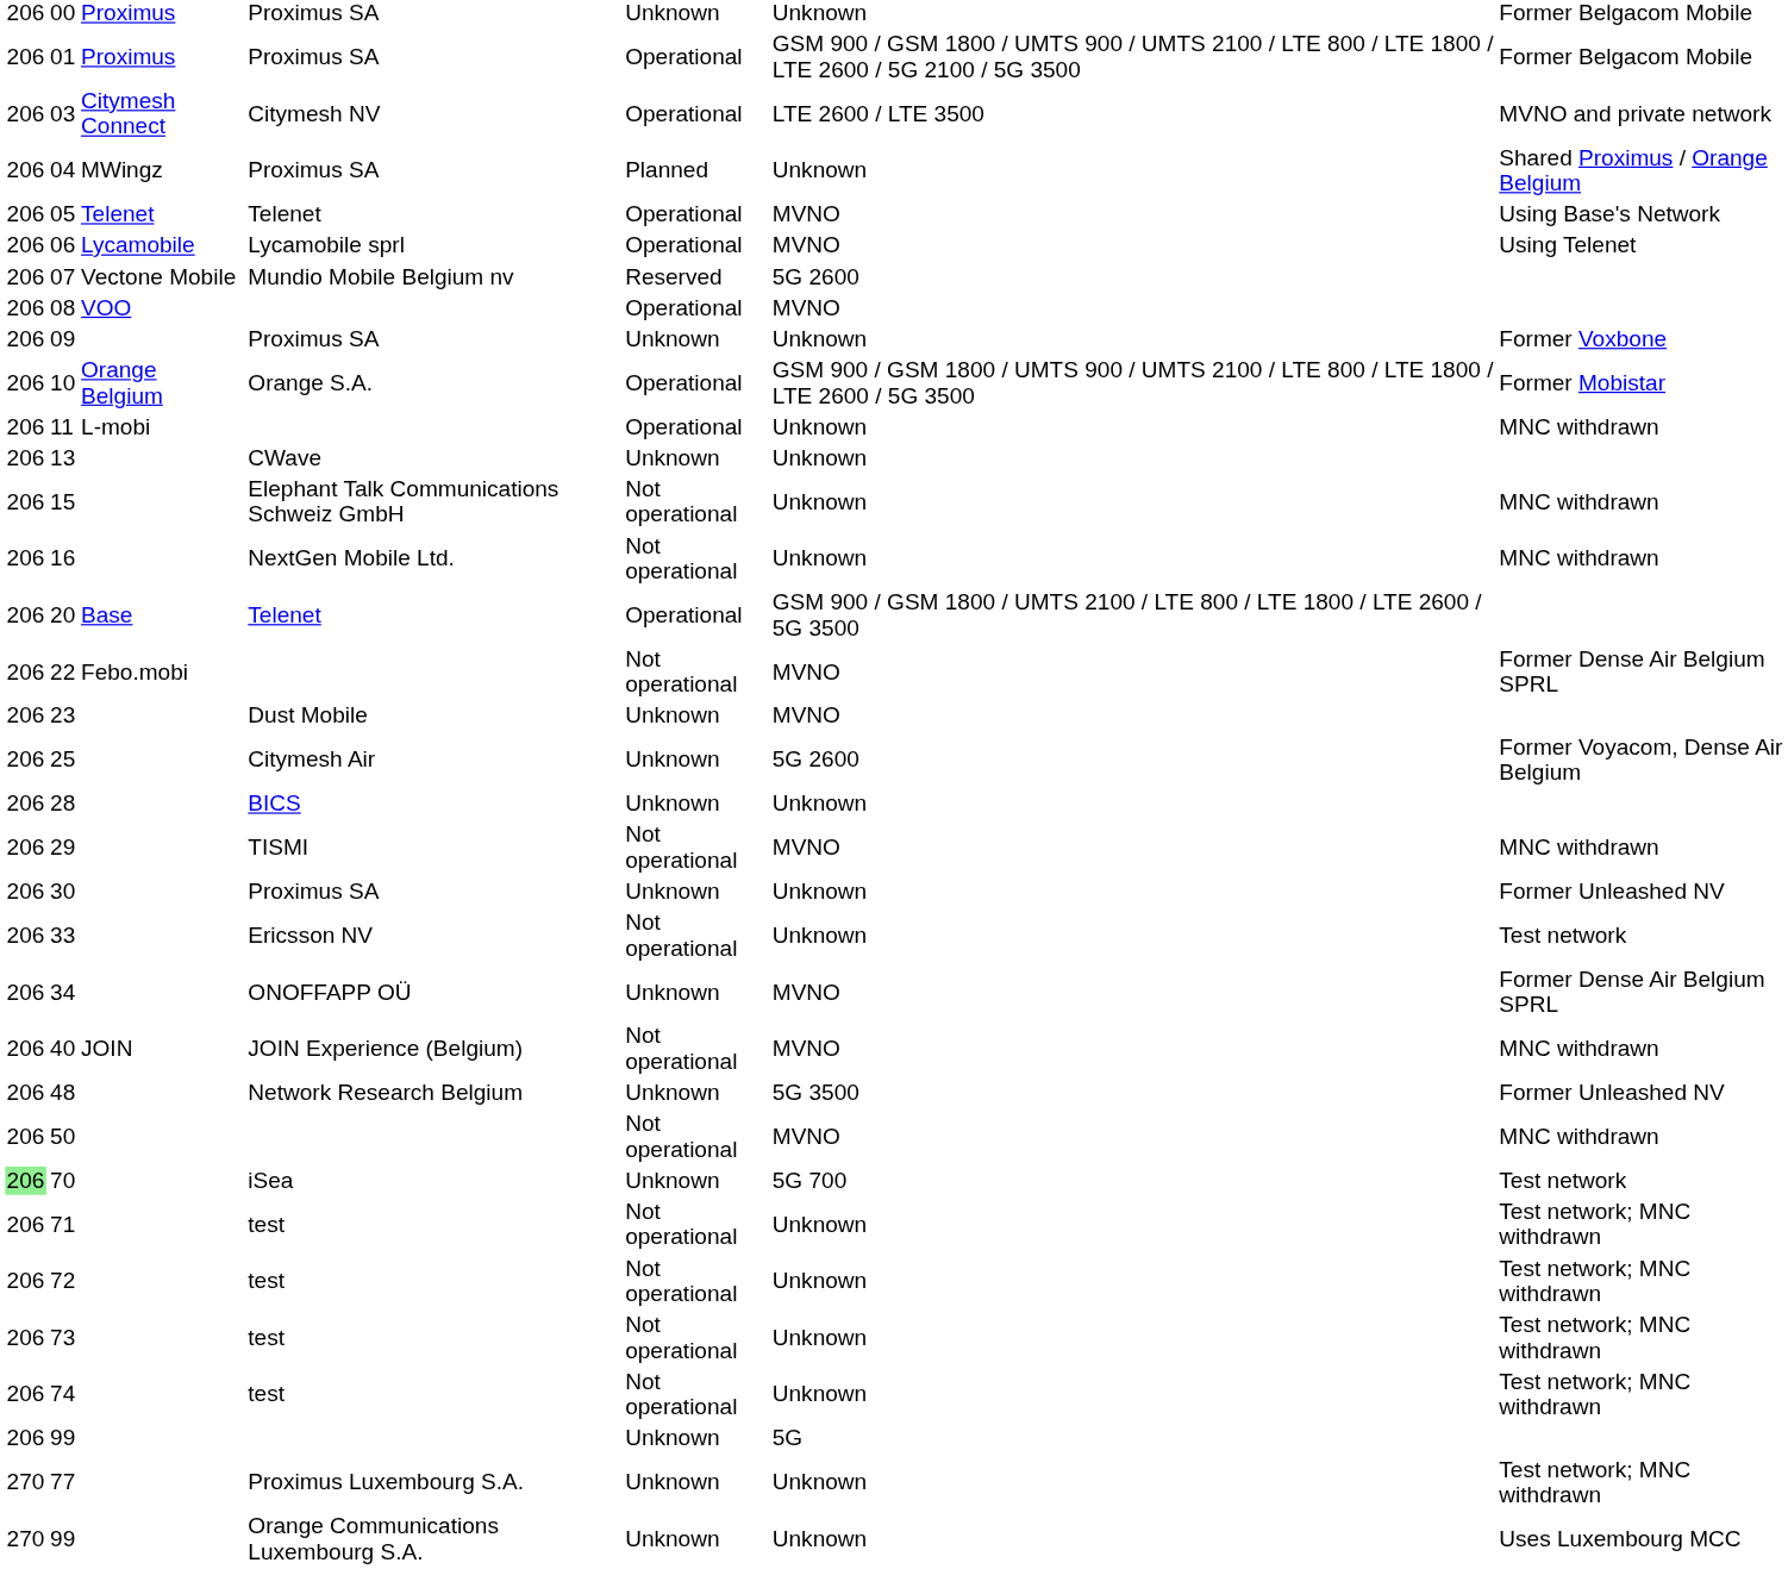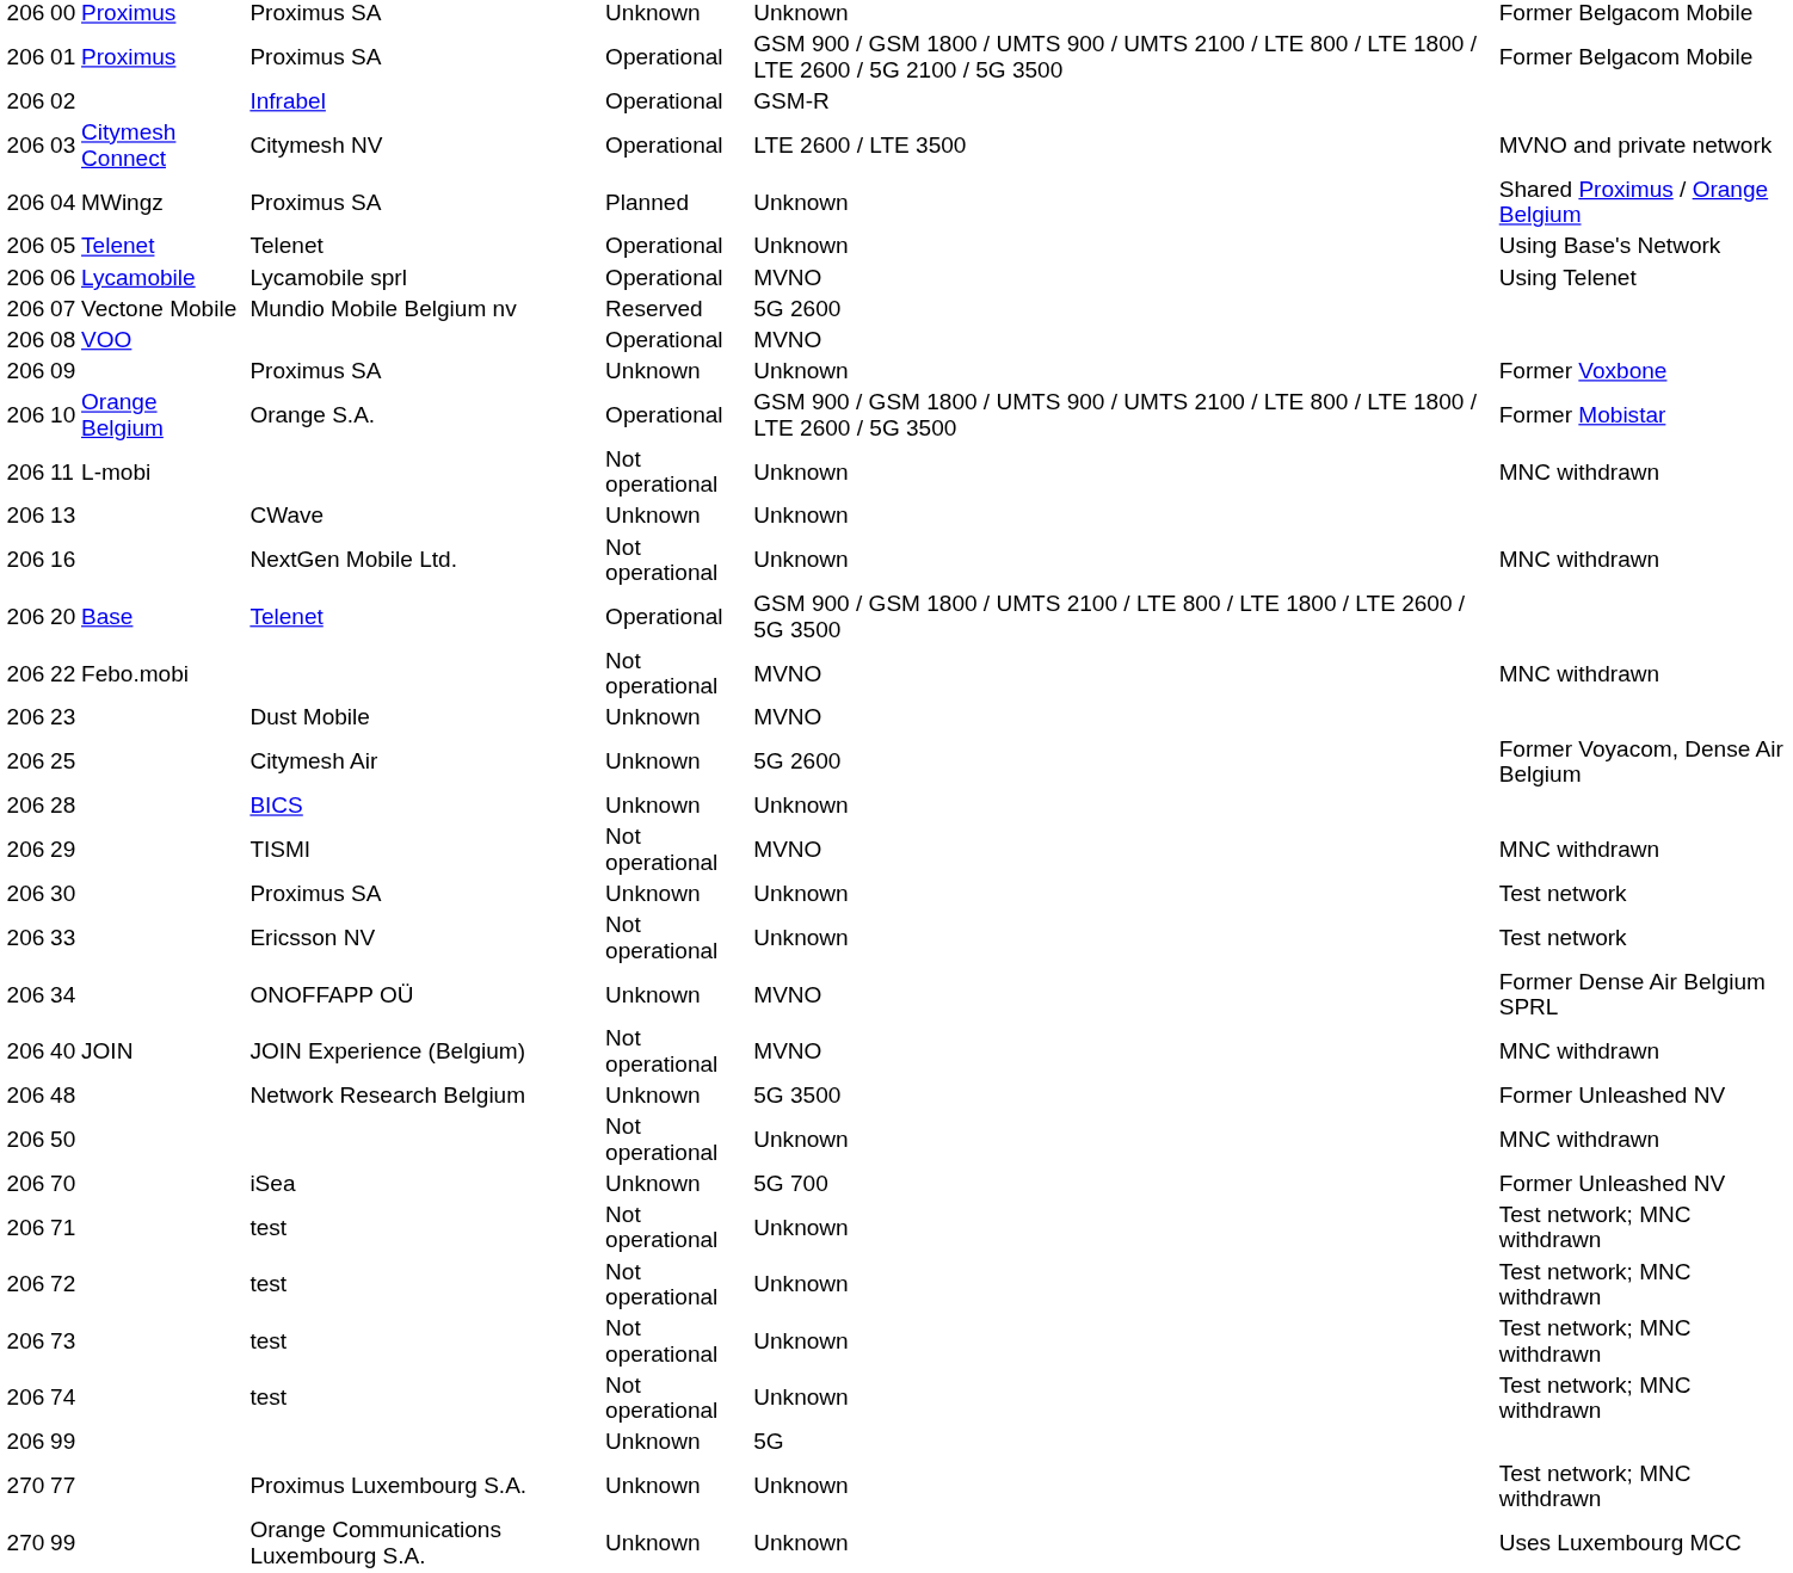 <table>
 <tr>
 <td>206</td>
 <td>00</td>
 <td><a href='#'>Proximus</a></td>
 <td>Proximus SA</td>
 <td>Unknown</td>
 <td>Unknown</td>
 <td>Former Belgacom Mobile</td>
 </tr>
 <tr>
 <td>206</td>
 <td>01</td>
 <td><a href='#'>Proximus</a></td>
 <td>Proximus SA</td>
 <td>Operational</td>
 <td>GSM 900 / GSM 1800 / UMTS 900 / UMTS 2100 / LTE 800 / LTE 1800 / LTE 2600 / 5G 2100 / 5G 3500</td>
 <td>Former Belgacom Mobile</td>
+</tr>
+<tr>
+<td>206</td>
+<td>02</td>
+<td></td>
+<td><a href='#'>Infrabel</a></td>
+<td>Operational</td>
+<td>GSM-R</td>
+<td></td>
 </tr>
 <tr>
 <td>206</td>
 <td>03</td>
 <td><a href='#'>Citymesh Connect</a></td>
 <td>Citymesh NV</td>
 <td>Operational</td>
 <td>LTE 2600 / LTE 3500</td>
 <td>MVNO and private network</td>
 </tr>
 <tr>
 <td>206</td>
 <td>04</td>
 <td>MWingz</td>
 <td>Proximus SA</td>
 <td>Planned</td>
 <td>Unknown</td>
 <td>Shared <a href='#'>Proximus</a> / <a href='#'>Orange Belgium</a></td>
 </tr>
 <tr>
 <td>206</td>
 <td>05</td>
 <td><a href='#'>Telenet</a></td>
 <td>Telenet</td>
 <td>Operational</td>
-<td>MVNO</td>
+<td>Unknown</td>
 <td>Using Base's Network</td>
 </tr>
 <tr>
 <td>206</td>
 <td>06</td>
 <td><a href='#'>Lycamobile</a></td>
 <td>Lycamobile sprl</td>
 <td>Operational</td>
 <td>MVNO</td>
 <td> Using Telenet</td>
 </tr>
 <tr>
 <td>206</td>
 <td>07</td>
 <td>Vectone Mobile</td>
 <td>Mundio Mobile Belgium nv</td>
 <td>Reserved</td>
 <td>5G 2600</td>
 <td></td>
 </tr>
 <tr>
 <td>206</td>
 <td>08</td>
 <td><a href='#'>VOO</a></td>
 <td></td>
 <td>Operational</td>
 <td>MVNO</td>
 <td></td>
 </tr>
 <tr>
 <td>206</td>
 <td>09</td>
 <td></td>
 <td>Proximus SA</td>
 <td>Unknown</td>
 <td>Unknown</td>
 <td>Former <a href='#'>Voxbone</a></td>
 </tr>
 <tr>
 <td>206</td>
 <td>10</td>
 <td><a href='#'>Orange Belgium</a></td>
 <td>Orange S.A.</td>
 <td>Operational</td>
 <td>GSM 900 / GSM 1800 / UMTS 900 / UMTS 2100 / LTE 800 / LTE 1800 / LTE 2600 / 5G 3500</td>
 <td>Former <a href='#'>Mobistar</a></td>
 </tr>
 <tr>
 <td>206</td>
 <td>11</td>
 <td>L-mobi</td>
 <td></td>
-<td>Operational</td>
+<td>Not operational</td>
 <td>Unknown</td>
 <td> MNC withdrawn</td>
 </tr>
 <tr>
 <td>206</td>
 <td>13</td>
 <td></td>
 <td>CWave</td>
 <td>Unknown</td>
 <td>Unknown</td>
 <td></td>
-</tr>
-<tr>
-<td>206</td>
-<td>15</td>
-<td></td>
-<td>Elephant Talk Communications Schweiz GmbH</td>
-<td>Not operational</td>
-<td>Unknown</td>
-<td>MNC withdrawn</td>
 </tr>
 <tr>
 <td>206</td>
 <td>16</td>
 <td></td>
 <td>NextGen Mobile Ltd.</td>
 <td>Not operational</td>
 <td>Unknown</td>
 <td>MNC withdrawn</td>
 </tr>
 <tr>
 <td>206</td>
 <td>20</td>
 <td><a href='#'>Base</a></td>
 <td><a href='#'>Telenet</a></td>
 <td>Operational</td>
 <td>GSM 900 / GSM 1800 / UMTS 2100 / LTE 800 / LTE 1800 / LTE 2600 / 5G 3500</td>
 <td></td>
 </tr>
 <tr>
 <td>206</td>
 <td>22</td>
 <td>Febo.mobi</td>
 <td></td>
 <td>Not operational</td>
 <td>MVNO</td>
-<td>Former Dense Air Belgium SPRL</td>
+<td> MNC withdrawn</td>
 </tr>
 <tr>
 <td>206</td>
 <td>23</td>
 <td></td>
 <td>Dust Mobile</td>
 <td>Unknown</td>
 <td>MVNO</td>
 <td></td>
 </tr>
 <tr>
 <td>206</td>
 <td>25</td>
 <td></td>
 <td>Citymesh Air</td>
 <td>Unknown</td>
 <td>5G 2600</td>
 <td>Former Voyacom, Dense Air Belgium</td>
 </tr>
 <tr>
 <td>206</td>
 <td>28</td>
 <td></td>
 <td><a href='#'>BICS</a></td>
 <td>Unknown</td>
 <td>Unknown</td>
 <td></td>
 </tr>
 <tr>
 <td>206</td>
 <td>29</td>
 <td></td>
 <td>TISMI</td>
 <td>Not operational</td>
 <td>MVNO</td>
 <td> MNC withdrawn</td>
 </tr>
 <tr>
 <td>206</td>
 <td>30</td>
 <td></td>
 <td>Proximus SA</td>
 <td>Unknown</td>
 <td>Unknown</td>
-<td>Former Unleashed NV</td>
+<td>Test network</td>
 </tr>
 <tr>
 <td>206</td>
 <td>33</td>
 <td></td>
 <td>Ericsson NV</td>
 <td>Not operational</td>
 <td>Unknown</td>
 <td>Test network</td>
 </tr>
 <tr>
 <td>206</td>
 <td>34</td>
 <td></td>
 <td>ONOFFAPP OÜ</td>
 <td>Unknown</td>
 <td>MVNO</td>
 <td>Former Dense Air Belgium SPRL</td>
 </tr>
 <tr>
 <td>206</td>
 <td>40</td>
 <td>JOIN</td>
 <td>JOIN Experience (Belgium)</td>
 <td>Not operational</td>
 <td>MVNO</td>
 <td> MNC withdrawn</td>
 </tr>
 <tr>
 <td>206</td>
 <td>48</td>
 <td></td>
 <td>Network Research Belgium</td>
 <td>Unknown</td>
 <td>5G 3500</td>
 <td>Former Unleashed NV</td>
 </tr>
 <tr>
 <td>206</td>
 <td>50</td>
 <td></td>
 <td></td>
 <td>Not operational</td>
-<td>MVNO</td>
+<td>Unknown</td>
 <td> MNC withdrawn</td>
 </tr>
 <tr>
-<td style="background: lightgreen;">206</td>
+<td>206</td>
 <td>70</td>
 <td></td>
 <td>iSea</td>
 <td>Unknown</td>
 <td>5G 700</td>
-<td>Test network</td>
+<td>Former Unleashed NV</td>
 </tr>
 <tr>
 <td>206</td>
 <td>71</td>
 <td></td>
 <td>test</td>
 <td>Not operational</td>
 <td>Unknown</td>
 <td>Test network; MNC withdrawn</td>
 </tr>
 <tr>
 <td>206</td>
 <td>72</td>
 <td></td>
 <td>test</td>
 <td>Not operational</td>
 <td>Unknown</td>
 <td>Test network; MNC withdrawn</td>
 </tr>
 <tr>
 <td>206</td>
 <td>73</td>
 <td></td>
 <td>test</td>
 <td>Not operational</td>
 <td>Unknown</td>
 <td>Test network; MNC withdrawn</td>
 </tr>
 <tr>
 <td>206</td>
 <td>74</td>
 <td></td>
 <td>test</td>
 <td>Not operational</td>
 <td>Unknown</td>
 <td>Test network; MNC withdrawn</td>
 </tr>
 <tr>
 <td>206</td>
 <td>99</td>
 <td></td>
 <td></td>
 <td>Unknown</td>
 <td>5G</td>
 <td></td>
 </tr>
 <tr>
 <td>270</td>
 <td>77</td>
 <td></td>
 <td>Proximus Luxembourg S.A.</td>
 <td>Unknown</td>
 <td>Unknown</td>
 <td>Test network; MNC withdrawn</td>
 </tr>
 <tr>
 <td>270</td>
 <td>99</td>
 <td></td>
 <td>Orange Communications Luxembourg S.A.</td>
 <td>Unknown</td>
 <td>Unknown</td>
 <td>Uses Luxembourg MCC</td>
 </tr>
 </table>
